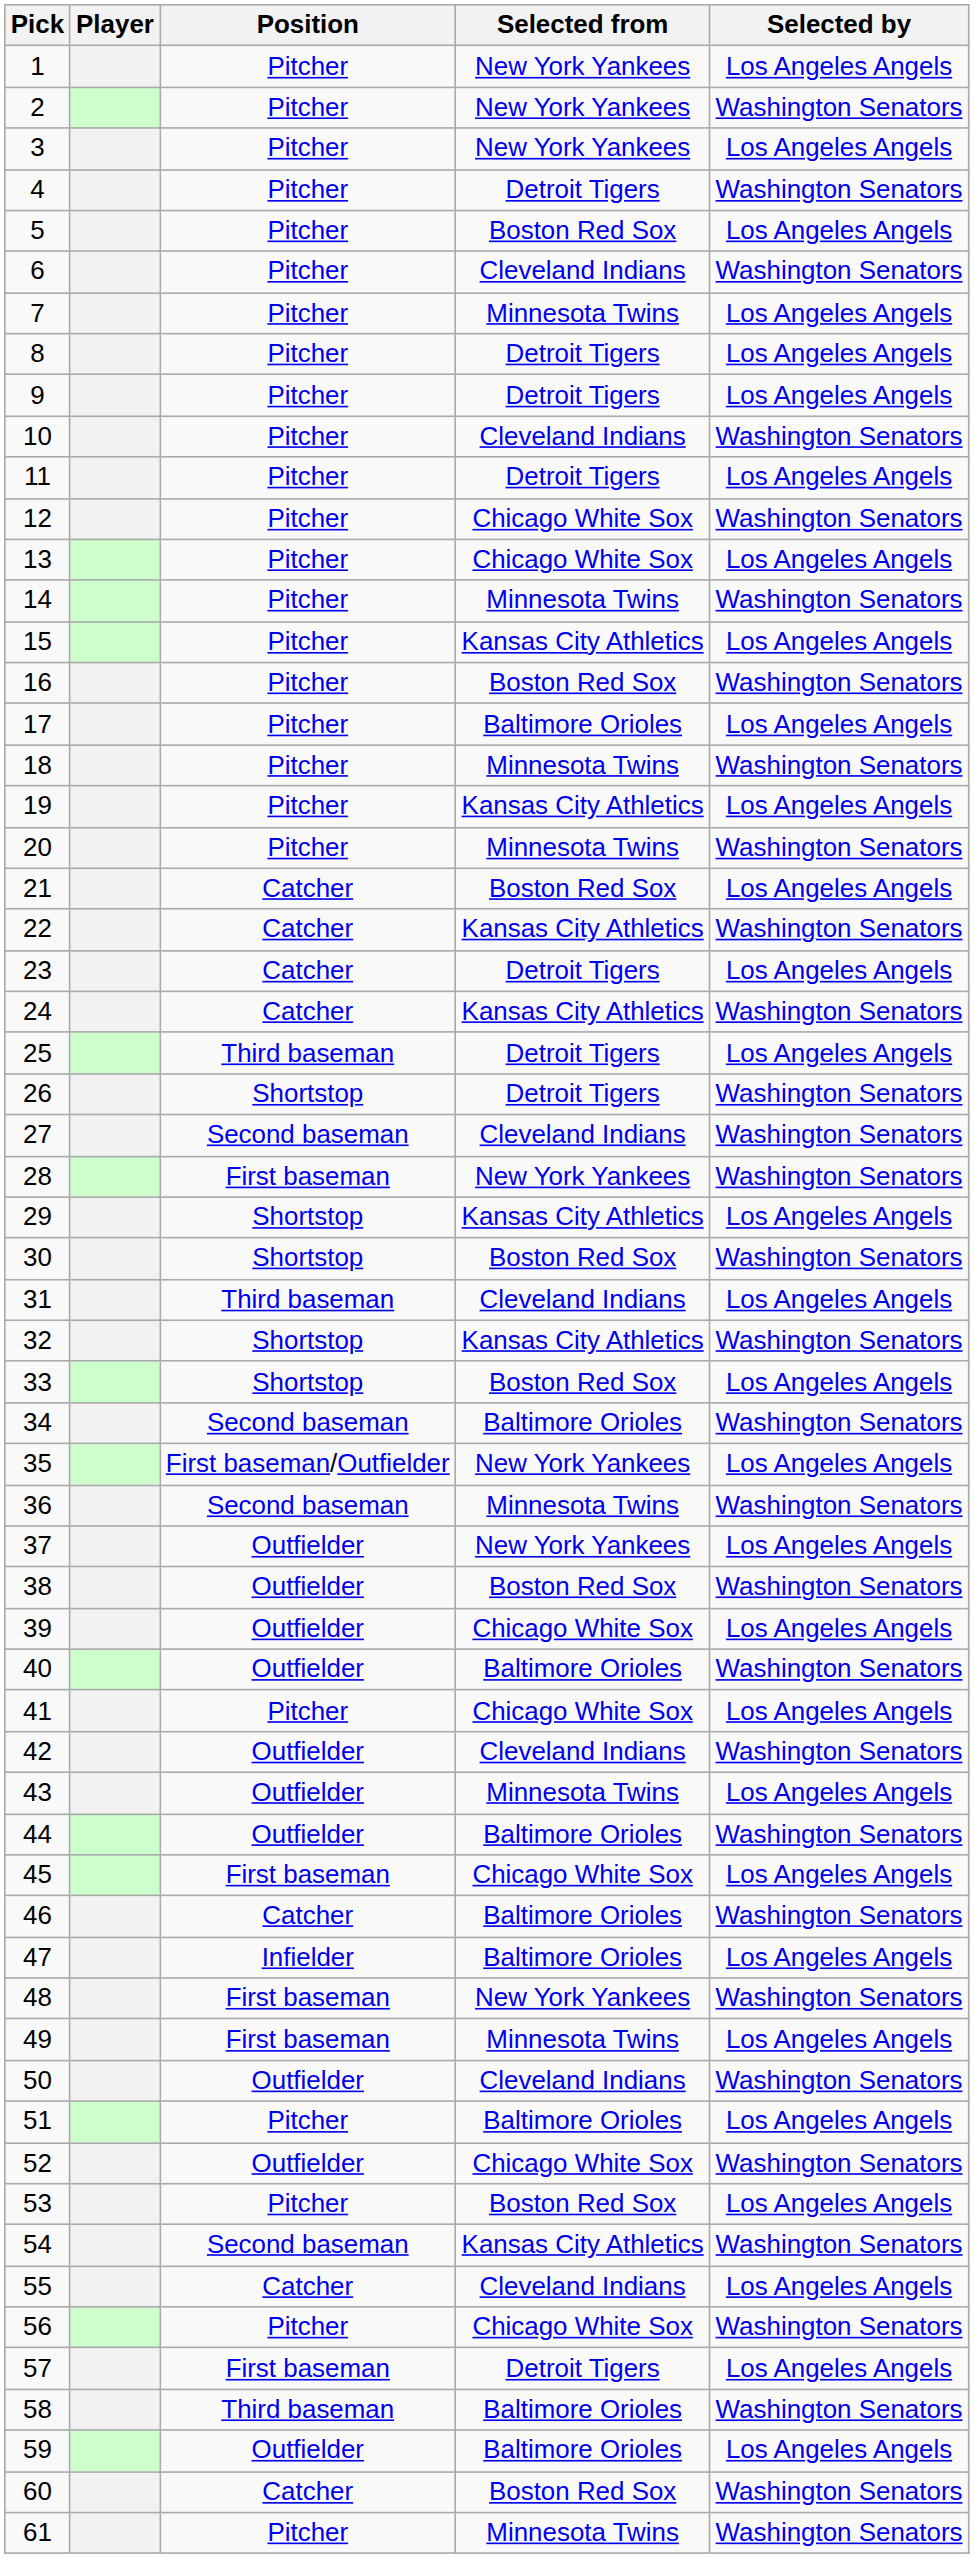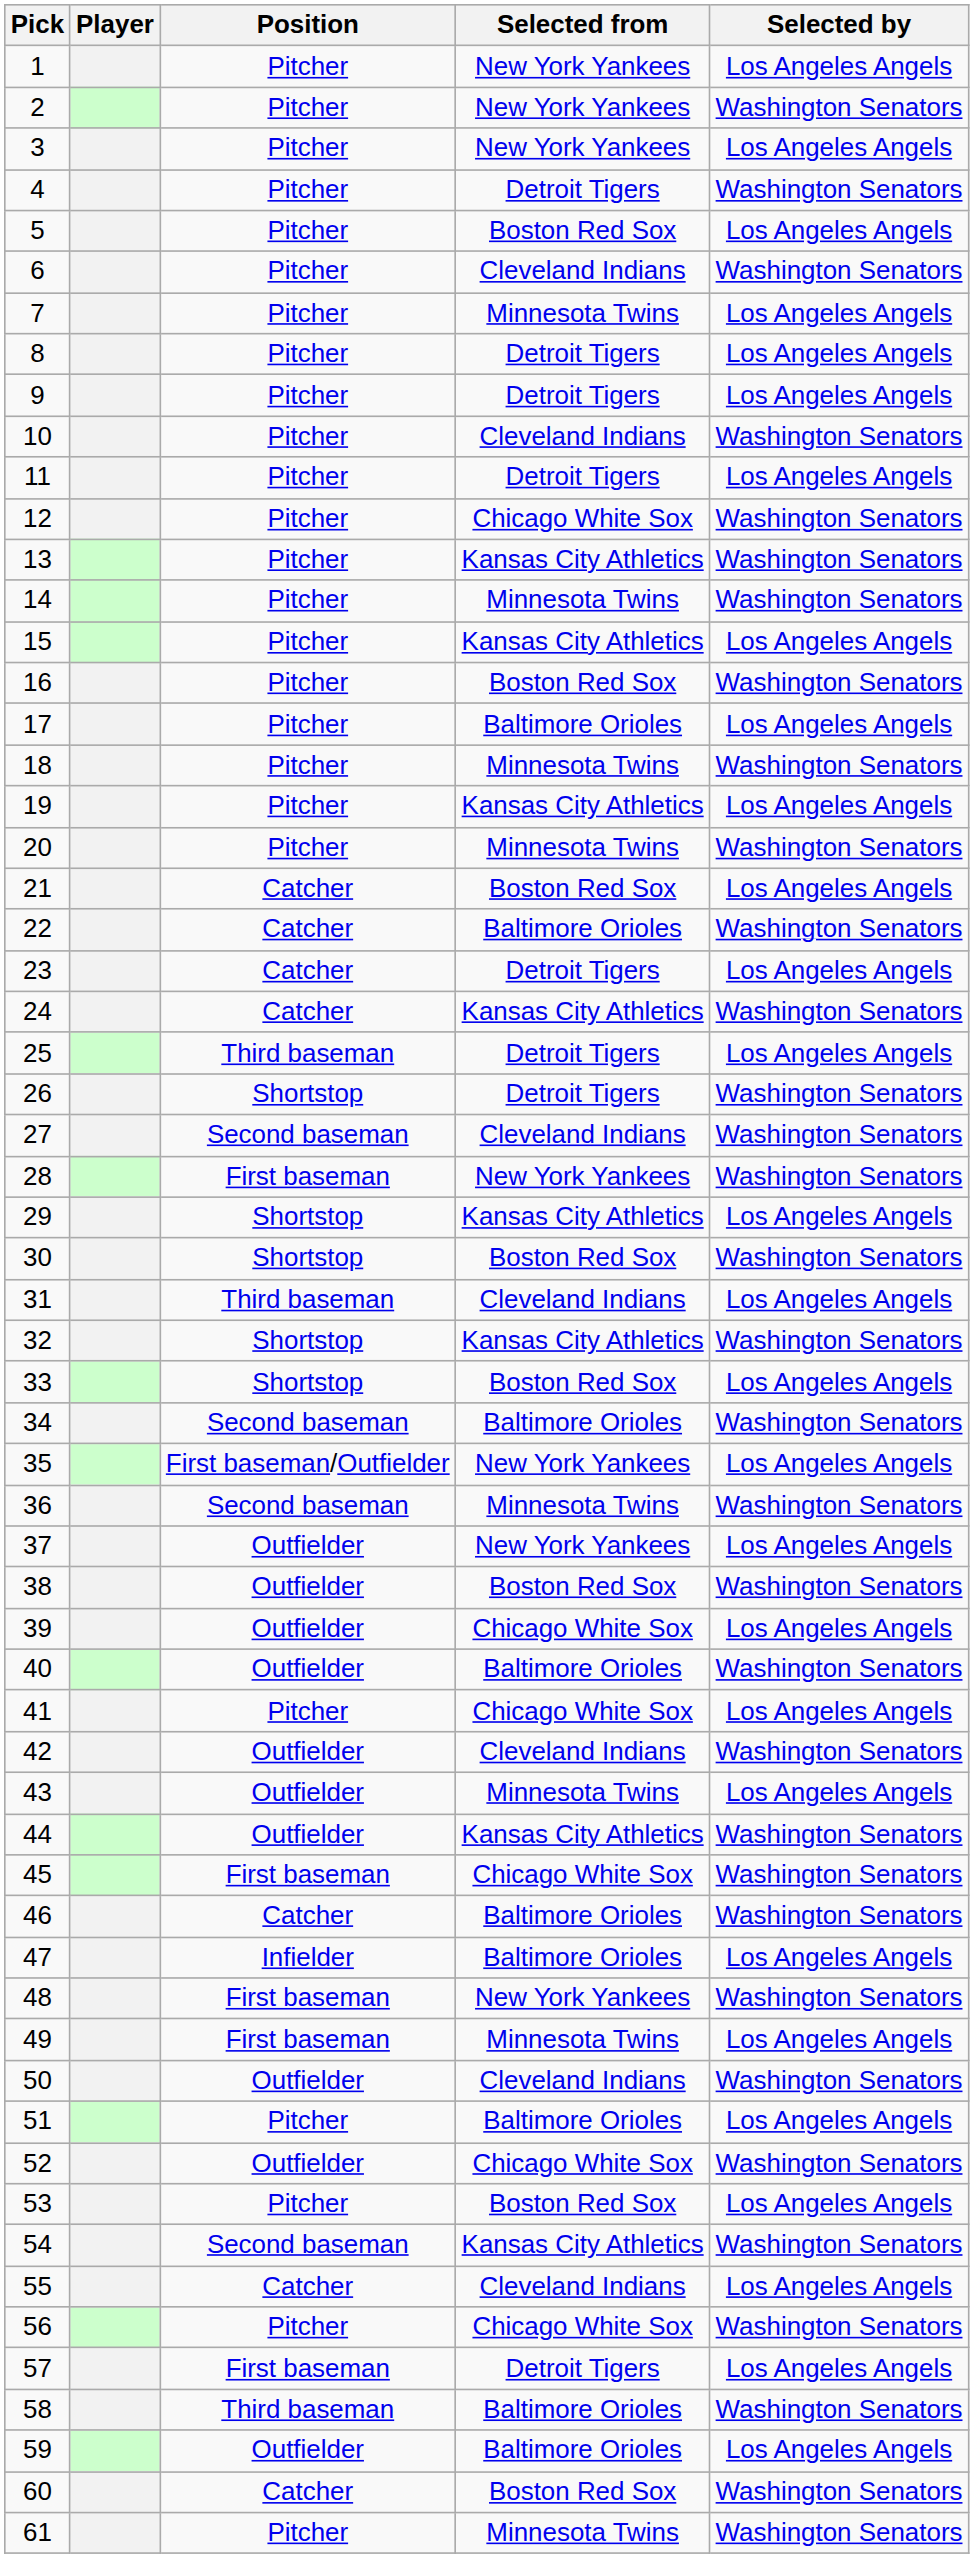 <table class="wikitable sortable plainrowheaders" style="text-align:center">
 <tr>
 <th scope="col">Pick</th>
 <th scope="col">Player</th>
 <th scope="col">Position</th>
 <th scope="col">Selected from</th>
 <th scope="col">Selected by</th>
 </tr>
 <tr>
 <td>1</td>
 <th scope="row" style="text-align:center"></th>
 <td><a href='#'>Pitcher</a></td>
 <td><a href='#'>New York Yankees</a></td>
 <td><a href='#'>Los Angeles Angels</a></td>
 </tr>
 <tr>
 <td>2</td>
 <th scope="row" style="text-align:center; background-color:#ccffcc"></th>
 <td><a href='#'>Pitcher</a></td>
 <td><a href='#'>New York Yankees</a></td>
 <td><a href='#'>Washington Senators</a></td>
 </tr>
 <tr>
 <td>3</td>
 <th scope="row" style="text-align:center"></th>
 <td><a href='#'>Pitcher</a></td>
 <td><a href='#'>New York Yankees</a></td>
 <td><a href='#'>Los Angeles Angels</a></td>
 </tr>
 <tr>
 <td>4</td>
 <th scope="row" style="text-align:center"></th>
 <td><a href='#'>Pitcher</a></td>
 <td><a href='#'>Detroit Tigers</a></td>
 <td><a href='#'>Washington Senators</a></td>
 </tr>
 <tr>
 <td>5</td>
 <th scope="row" style="text-align:center"></th>
 <td><a href='#'>Pitcher</a></td>
 <td><a href='#'>Boston Red Sox</a></td>
 <td><a href='#'>Los Angeles Angels</a></td>
 </tr>
 <tr>
 <td>6</td>
 <th scope="row" style="text-align:center"></th>
 <td><a href='#'>Pitcher</a></td>
 <td><a href='#'>Cleveland Indians</a></td>
 <td><a href='#'>Washington Senators</a></td>
 </tr>
 <tr>
 <td>7</td>
 <th scope="row" style="text-align:center"></th>
 <td><a href='#'>Pitcher</a></td>
 <td><a href='#'>Minnesota Twins</a></td>
 <td><a href='#'>Los Angeles Angels</a></td>
 </tr>
 <tr>
 <td>8</td>
 <th scope="row" style="text-align:center"></th>
 <td><a href='#'>Pitcher</a></td>
 <td><a href='#'>Detroit Tigers</a></td>
 <td><a href='#'>Los Angeles Angels</a></td>
 </tr>
 <tr>
 <td>9</td>
 <th scope="row" style="text-align:center"></th>
 <td><a href='#'>Pitcher</a></td>
 <td><a href='#'>Detroit Tigers</a></td>
 <td><a href='#'>Los Angeles Angels</a></td>
 </tr>
 <tr>
 <td>10</td>
 <th scope="row" style="text-align:center"></th>
 <td><a href='#'>Pitcher</a></td>
 <td><a href='#'>Cleveland Indians</a></td>
 <td><a href='#'>Washington Senators</a></td>
 </tr>
 <tr>
 <td>11</td>
 <th scope="row" style="text-align:center"></th>
 <td><a href='#'>Pitcher</a></td>
 <td><a href='#'>Detroit Tigers</a></td>
 <td><a href='#'>Los Angeles Angels</a></td>
 </tr>
 <tr>
 <td>12</td>
 <th scope="row" style="text-align:center"></th>
 <td><a href='#'>Pitcher</a></td>
 <td><a href='#'>Chicago White Sox</a></td>
 <td><a href='#'>Washington Senators</a></td>
 </tr>
 <tr>
 <td>13</td>
 <th scope="row" style="text-align:center; background-color:#ccffcc"></th>
 <td><a href='#'>Pitcher</a></td>
-<td><a href='#'>Chicago White Sox</a></td>
-<td><a href='#'>Los Angeles Angels</a></td>
+<td><a href='#'>Kansas City Athletics</a></td>
+<td><a href='#'>Washington Senators</a></td>
 </tr>
 <tr>
 <td>14</td>
 <th scope="row" style="text-align:center; background-color:#ccffcc"></th>
 <td><a href='#'>Pitcher</a></td>
 <td><a href='#'>Minnesota Twins</a></td>
 <td><a href='#'>Washington Senators</a></td>
 </tr>
 <tr>
 <td>15</td>
 <th scope="row" style="text-align:center; background-color:#ccffcc"></th>
 <td><a href='#'>Pitcher</a></td>
 <td><a href='#'>Kansas City Athletics</a></td>
 <td><a href='#'>Los Angeles Angels</a></td>
 </tr>
 <tr>
 <td>16</td>
 <th scope="row" style="text-align:center"></th>
 <td><a href='#'>Pitcher</a></td>
 <td><a href='#'>Boston Red Sox</a></td>
 <td><a href='#'>Washington Senators</a></td>
 </tr>
 <tr>
 <td>17</td>
 <th scope="row" style="text-align:center"></th>
 <td><a href='#'>Pitcher</a></td>
 <td><a href='#'>Baltimore Orioles</a></td>
 <td><a href='#'>Los Angeles Angels</a></td>
 </tr>
 <tr>
 <td>18</td>
 <th scope="row" style="text-align:center"></th>
 <td><a href='#'>Pitcher</a></td>
 <td><a href='#'>Minnesota Twins</a></td>
 <td><a href='#'>Washington Senators</a></td>
 </tr>
 <tr>
 <td>19</td>
 <th scope="row" style="text-align:center"></th>
 <td><a href='#'>Pitcher</a></td>
 <td><a href='#'>Kansas City Athletics</a></td>
 <td><a href='#'>Los Angeles Angels</a></td>
 </tr>
 <tr>
 <td>20</td>
 <th scope="row" style="text-align:center"></th>
 <td><a href='#'>Pitcher</a></td>
 <td><a href='#'>Minnesota Twins</a></td>
 <td><a href='#'>Washington Senators</a></td>
 </tr>
 <tr>
 <td>21</td>
 <th scope="row" style="text-align:center"></th>
 <td><a href='#'>Catcher</a></td>
 <td><a href='#'>Boston Red Sox</a></td>
 <td><a href='#'>Los Angeles Angels</a></td>
 </tr>
 <tr>
 <td>22</td>
 <th scope="row" style="text-align:center"></th>
 <td><a href='#'>Catcher</a></td>
-<td><a href='#'>Kansas City Athletics</a></td>
+<td><a href='#'>Baltimore Orioles</a></td>
 <td><a href='#'>Washington Senators</a></td>
 </tr>
 <tr>
 <td>23</td>
 <th scope="row" style="text-align:center"></th>
 <td><a href='#'>Catcher</a></td>
 <td><a href='#'>Detroit Tigers</a></td>
 <td><a href='#'>Los Angeles Angels</a></td>
 </tr>
 <tr>
 <td>24</td>
 <th scope="row" style="text-align:center"></th>
 <td><a href='#'>Catcher</a></td>
 <td><a href='#'>Kansas City Athletics</a></td>
 <td><a href='#'>Washington Senators</a></td>
 </tr>
 <tr>
 <td>25</td>
 <th scope="row" style="text-align:center; background-color:#ccffcc"></th>
 <td><a href='#'>Third baseman</a></td>
 <td><a href='#'>Detroit Tigers</a></td>
 <td><a href='#'>Los Angeles Angels</a></td>
 </tr>
 <tr>
 <td>26</td>
 <th scope="row" style="text-align:center"></th>
 <td><a href='#'>Shortstop</a></td>
 <td><a href='#'>Detroit Tigers</a></td>
 <td><a href='#'>Washington Senators</a></td>
 </tr>
 <tr>
 <td>27</td>
 <th scope="row" style="text-align:center"></th>
 <td><a href='#'>Second baseman</a></td>
 <td><a href='#'>Cleveland Indians</a></td>
 <td><a href='#'>Washington Senators</a></td>
 </tr>
 <tr>
 <td>28</td>
 <th scope="row" style="text-align:center; background-color:#ccffcc"></th>
 <td><a href='#'>First baseman</a></td>
 <td><a href='#'>New York Yankees</a></td>
 <td><a href='#'>Washington Senators</a></td>
 </tr>
 <tr>
 <td>29</td>
 <th scope="row" style="text-align:center"></th>
 <td><a href='#'>Shortstop</a></td>
 <td><a href='#'>Kansas City Athletics</a></td>
 <td><a href='#'>Los Angeles Angels</a></td>
 </tr>
 <tr>
 <td>30</td>
 <th scope="row" style="text-align:center"></th>
 <td><a href='#'>Shortstop</a></td>
 <td><a href='#'>Boston Red Sox</a></td>
 <td><a href='#'>Washington Senators</a></td>
 </tr>
 <tr>
 <td>31</td>
 <th scope="row" style="text-align:center"></th>
 <td><a href='#'>Third baseman</a></td>
 <td><a href='#'>Cleveland Indians</a></td>
 <td><a href='#'>Los Angeles Angels</a></td>
 </tr>
 <tr>
 <td>32</td>
 <th scope="row" style="text-align:center"></th>
 <td><a href='#'>Shortstop</a></td>
 <td><a href='#'>Kansas City Athletics</a></td>
 <td><a href='#'>Washington Senators</a></td>
 </tr>
 <tr>
 <td>33</td>
 <th scope="row" style="text-align:center; background-color:#ccffcc"></th>
 <td><a href='#'>Shortstop</a></td>
 <td><a href='#'>Boston Red Sox</a></td>
 <td><a href='#'>Los Angeles Angels</a></td>
 </tr>
 <tr>
 <td>34</td>
 <th scope="row" style="text-align:center"></th>
 <td><a href='#'>Second baseman</a></td>
 <td><a href='#'>Baltimore Orioles</a></td>
 <td><a href='#'>Washington Senators</a></td>
 </tr>
 <tr>
 <td>35</td>
 <th scope="row" style="text-align:center; background-color:#ccffcc"></th>
 <td><a href='#'>First baseman</a>/<a href='#'>Outfielder</a></td>
 <td><a href='#'>New York Yankees</a></td>
 <td><a href='#'>Los Angeles Angels</a></td>
 </tr>
 <tr>
 <td>36</td>
 <th scope="row" style="text-align:center"></th>
 <td><a href='#'>Second baseman</a></td>
 <td><a href='#'>Minnesota Twins</a></td>
 <td><a href='#'>Washington Senators</a></td>
 </tr>
 <tr>
 <td>37</td>
 <th scope="row" style="text-align:center"></th>
 <td><a href='#'>Outfielder</a></td>
 <td><a href='#'>New York Yankees</a></td>
 <td><a href='#'>Los Angeles Angels</a></td>
 </tr>
 <tr>
 <td>38</td>
 <th scope="row" style="text-align:center"></th>
 <td><a href='#'>Outfielder</a></td>
 <td><a href='#'>Boston Red Sox</a></td>
 <td><a href='#'>Washington Senators</a></td>
 </tr>
 <tr>
 <td>39</td>
 <th scope="row" style="text-align:center"></th>
 <td><a href='#'>Outfielder</a></td>
 <td><a href='#'>Chicago White Sox</a></td>
 <td><a href='#'>Los Angeles Angels</a></td>
 </tr>
 <tr>
 <td>40</td>
 <th scope="row" style="text-align:center; background-color:#ccffcc"></th>
 <td><a href='#'>Outfielder</a></td>
 <td><a href='#'>Baltimore Orioles</a></td>
 <td><a href='#'>Washington Senators</a></td>
 </tr>
 <tr>
 <td>41</td>
 <th scope="row" style="text-align:center"></th>
 <td><a href='#'>Pitcher</a></td>
 <td><a href='#'>Chicago White Sox</a></td>
 <td><a href='#'>Los Angeles Angels</a></td>
 </tr>
 <tr>
 <td>42</td>
 <th scope="row" style="text-align:center"></th>
 <td><a href='#'>Outfielder</a></td>
 <td><a href='#'>Cleveland Indians</a></td>
 <td><a href='#'>Washington Senators</a></td>
 </tr>
 <tr>
 <td>43</td>
 <th scope="row" style="text-align:center"></th>
 <td><a href='#'>Outfielder</a></td>
 <td><a href='#'>Minnesota Twins</a></td>
 <td><a href='#'>Los Angeles Angels</a></td>
 </tr>
 <tr>
 <td>44</td>
 <th scope="row" style="text-align:center; background-color:#ccffcc"></th>
 <td><a href='#'>Outfielder</a></td>
-<td><a href='#'>Baltimore Orioles</a></td>
+<td><a href='#'>Kansas City Athletics</a></td>
 <td><a href='#'>Washington Senators</a></td>
 </tr>
 <tr>
 <td>45</td>
 <th scope="row" style="text-align:center; background-color:#ccffcc"></th>
 <td><a href='#'>First baseman</a></td>
 <td><a href='#'>Chicago White Sox</a></td>
-<td><a href='#'>Los Angeles Angels</a></td>
+<td><a href='#'>Washington Senators</a></td>
 </tr>
 <tr>
 <td>46</td>
 <th scope="row" style="text-align:center"></th>
 <td><a href='#'>Catcher</a></td>
 <td><a href='#'>Baltimore Orioles</a></td>
 <td><a href='#'>Washington Senators</a></td>
 </tr>
 <tr>
 <td>47</td>
 <th scope="row" style="text-align:center"></th>
 <td><a href='#'>Infielder</a></td>
 <td><a href='#'>Baltimore Orioles</a></td>
 <td><a href='#'>Los Angeles Angels</a></td>
 </tr>
 <tr>
 <td>48</td>
 <th scope="row" style="text-align:center"></th>
 <td><a href='#'>First baseman</a></td>
 <td><a href='#'>New York Yankees</a></td>
 <td><a href='#'>Washington Senators</a></td>
 </tr>
 <tr>
 <td>49</td>
 <th scope="row" style="text-align:center"></th>
 <td><a href='#'>First baseman</a></td>
 <td><a href='#'>Minnesota Twins</a></td>
 <td><a href='#'>Los Angeles Angels</a></td>
 </tr>
 <tr>
 <td>50</td>
 <th scope="row" style="text-align:center"></th>
 <td><a href='#'>Outfielder</a></td>
 <td><a href='#'>Cleveland Indians</a></td>
 <td><a href='#'>Washington Senators</a></td>
 </tr>
 <tr>
 <td>51</td>
 <th scope="row" style="text-align:center; background-color:#ccffcc"></th>
 <td><a href='#'>Pitcher</a></td>
 <td><a href='#'>Baltimore Orioles</a></td>
 <td><a href='#'>Los Angeles Angels</a></td>
 </tr>
 <tr>
 <td>52</td>
 <th scope="row" style="text-align:center"></th>
 <td><a href='#'>Outfielder</a></td>
 <td><a href='#'>Chicago White Sox</a></td>
 <td><a href='#'>Washington Senators</a></td>
 </tr>
 <tr>
 <td>53</td>
 <th scope="row" style="text-align:center"></th>
 <td><a href='#'>Pitcher</a></td>
 <td><a href='#'>Boston Red Sox</a></td>
 <td><a href='#'>Los Angeles Angels</a></td>
 </tr>
 <tr>
 <td>54</td>
 <th scope="row" style="text-align:center"></th>
 <td><a href='#'>Second baseman</a></td>
 <td><a href='#'>Kansas City Athletics</a></td>
 <td><a href='#'>Washington Senators</a></td>
 </tr>
 <tr>
 <td>55</td>
 <th scope="row" style="text-align:center"></th>
 <td><a href='#'>Catcher</a></td>
 <td><a href='#'>Cleveland Indians</a></td>
 <td><a href='#'>Los Angeles Angels</a></td>
 </tr>
 <tr>
 <td>56</td>
 <th scope="row" style="text-align:center; background-color:#ccffcc"></th>
 <td><a href='#'>Pitcher</a></td>
 <td><a href='#'>Chicago White Sox</a></td>
 <td><a href='#'>Washington Senators</a></td>
 </tr>
 <tr>
 <td>57</td>
 <th scope="row" style="text-align:center"></th>
 <td><a href='#'>First baseman</a></td>
 <td><a href='#'>Detroit Tigers</a></td>
 <td><a href='#'>Los Angeles Angels</a></td>
 </tr>
 <tr>
 <td>58</td>
 <th scope="row" style="text-align:center"></th>
 <td><a href='#'>Third baseman</a></td>
 <td><a href='#'>Baltimore Orioles</a></td>
 <td><a href='#'>Washington Senators</a></td>
 </tr>
 <tr>
 <td>59</td>
 <th scope="row" style="text-align:center; background-color:#ccffcc"></th>
 <td><a href='#'>Outfielder</a></td>
 <td><a href='#'>Baltimore Orioles</a></td>
 <td><a href='#'>Los Angeles Angels</a></td>
 </tr>
 <tr>
 <td>60</td>
 <th scope="row" style="text-align:center"></th>
 <td><a href='#'>Catcher</a></td>
 <td><a href='#'>Boston Red Sox</a></td>
 <td><a href='#'>Washington Senators</a></td>
 </tr>
 <tr>
 <td>61</td>
 <th scope="row" style="text-align:center"></th>
 <td><a href='#'>Pitcher</a></td>
 <td><a href='#'>Minnesota Twins</a></td>
 <td><a href='#'>Washington Senators</a></td>
 </tr>
 </table>
